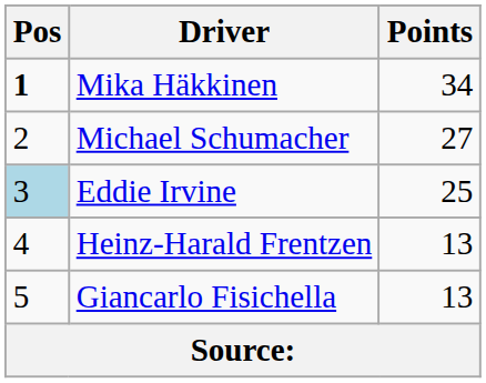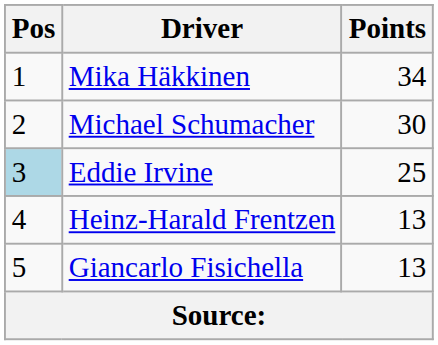 <table class="wikitable" style="font-size: 95%;">
 <tr>
 <th>Pos</th>
 <th>Driver</th>
 <th>Points</th>
 </tr>
 <tr>
-<td><strong>1</strong></td>
+<td>1</td>
 <td> <a href='#'>Mika Häkkinen</a></td>
 <td align="right">34</td>
 </tr>
 <tr>
 <td>2</td>
 <td> <a href='#'>Michael Schumacher</a></td>
-<td align="right">27</td>
+<td align="right">30</td>
 </tr>
 <tr>
 <td style="background: lightblue;">3</td>
 <td> <a href='#'>Eddie Irvine</a></td>
 <td align="right">25</td>
 </tr>
 <tr>
 <td>4</td>
 <td> <a href='#'>Heinz-Harald Frentzen</a></td>
 <td align="right">13</td>
 </tr>
 <tr>
 <td>5</td>
 <td> <a href='#'>Giancarlo Fisichella</a></td>
 <td align="right">13</td>
 </tr>
 <tr>
 <th colspan=4>Source:</th>
 </tr>
 </table>
